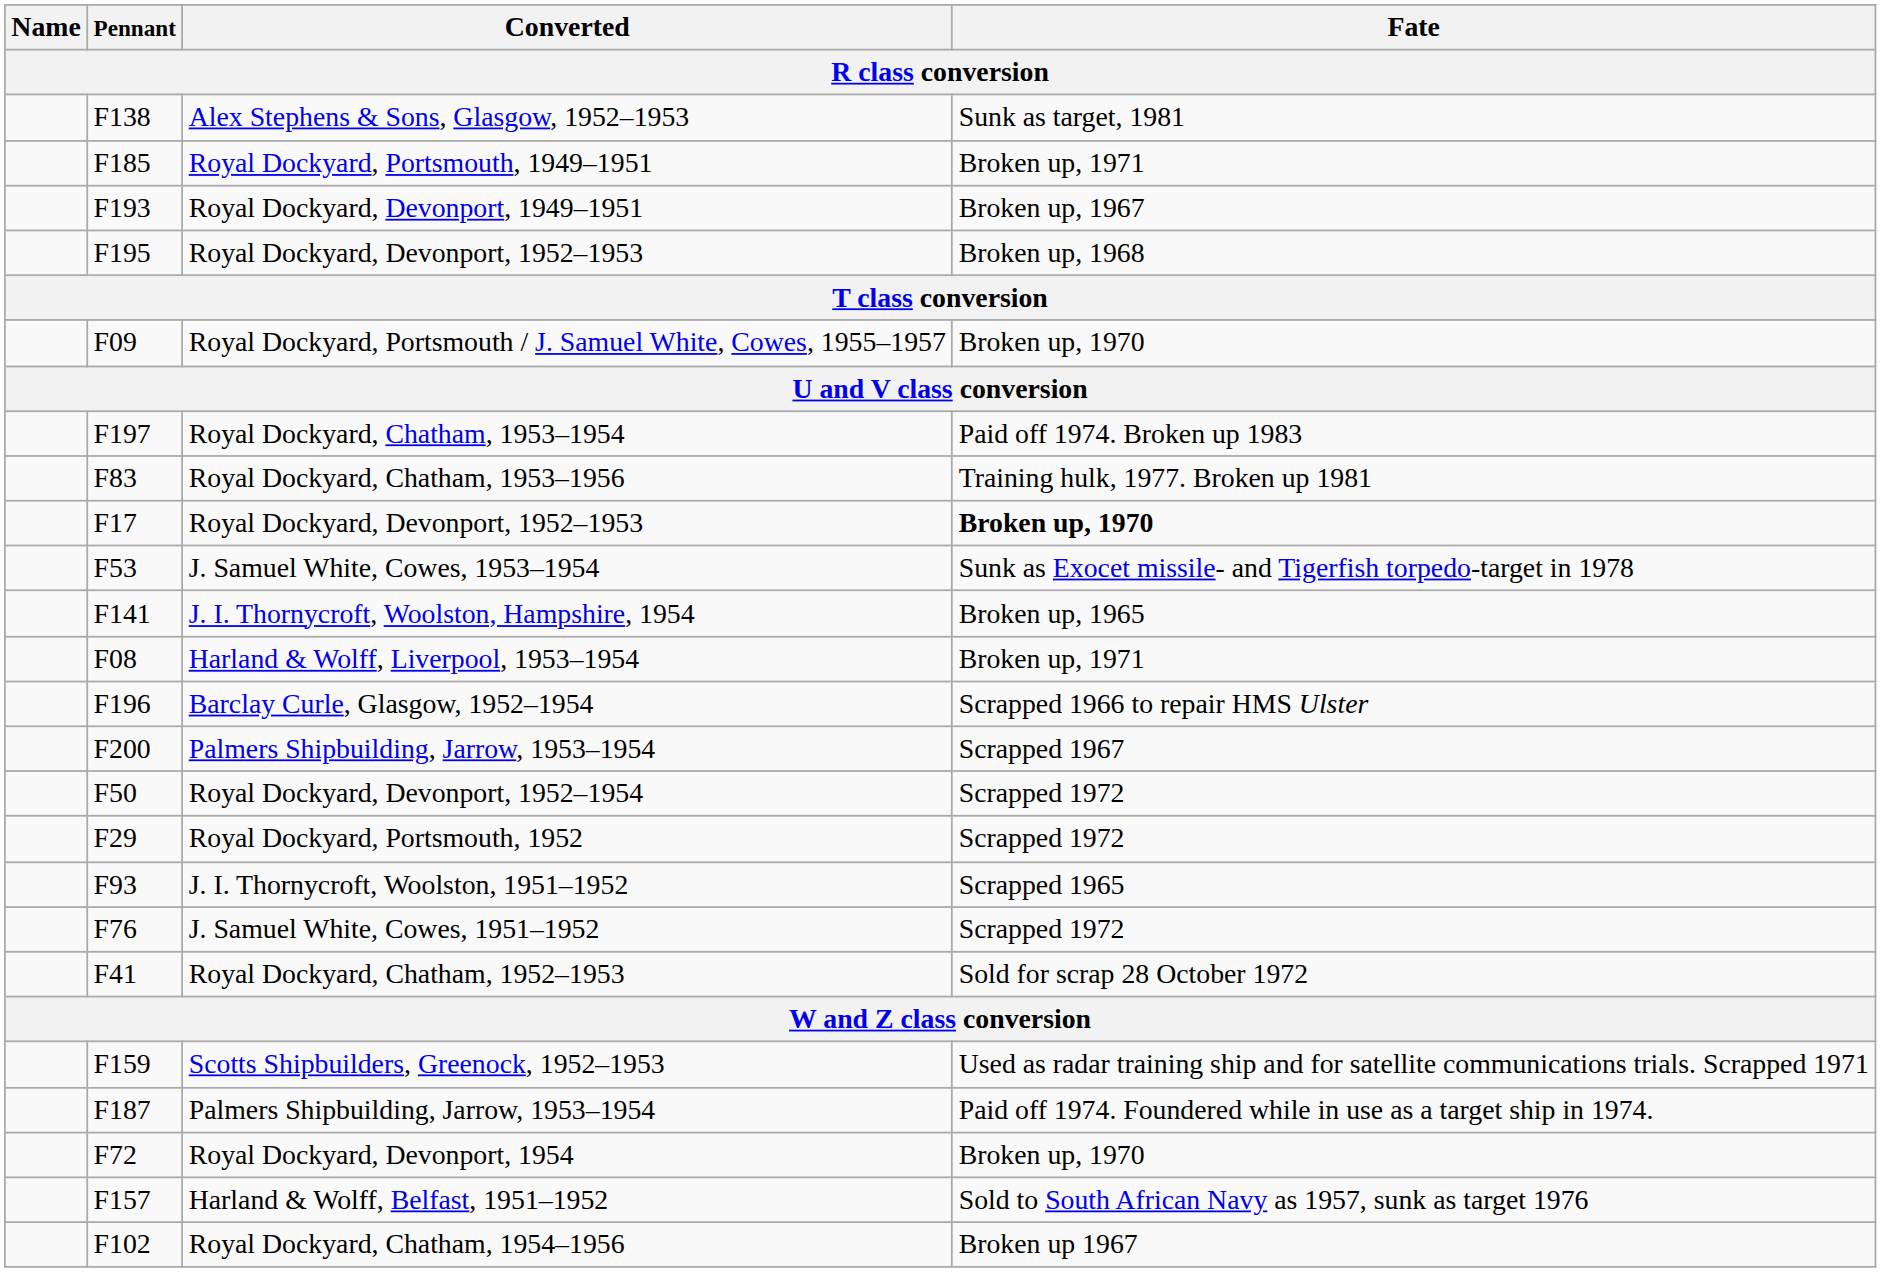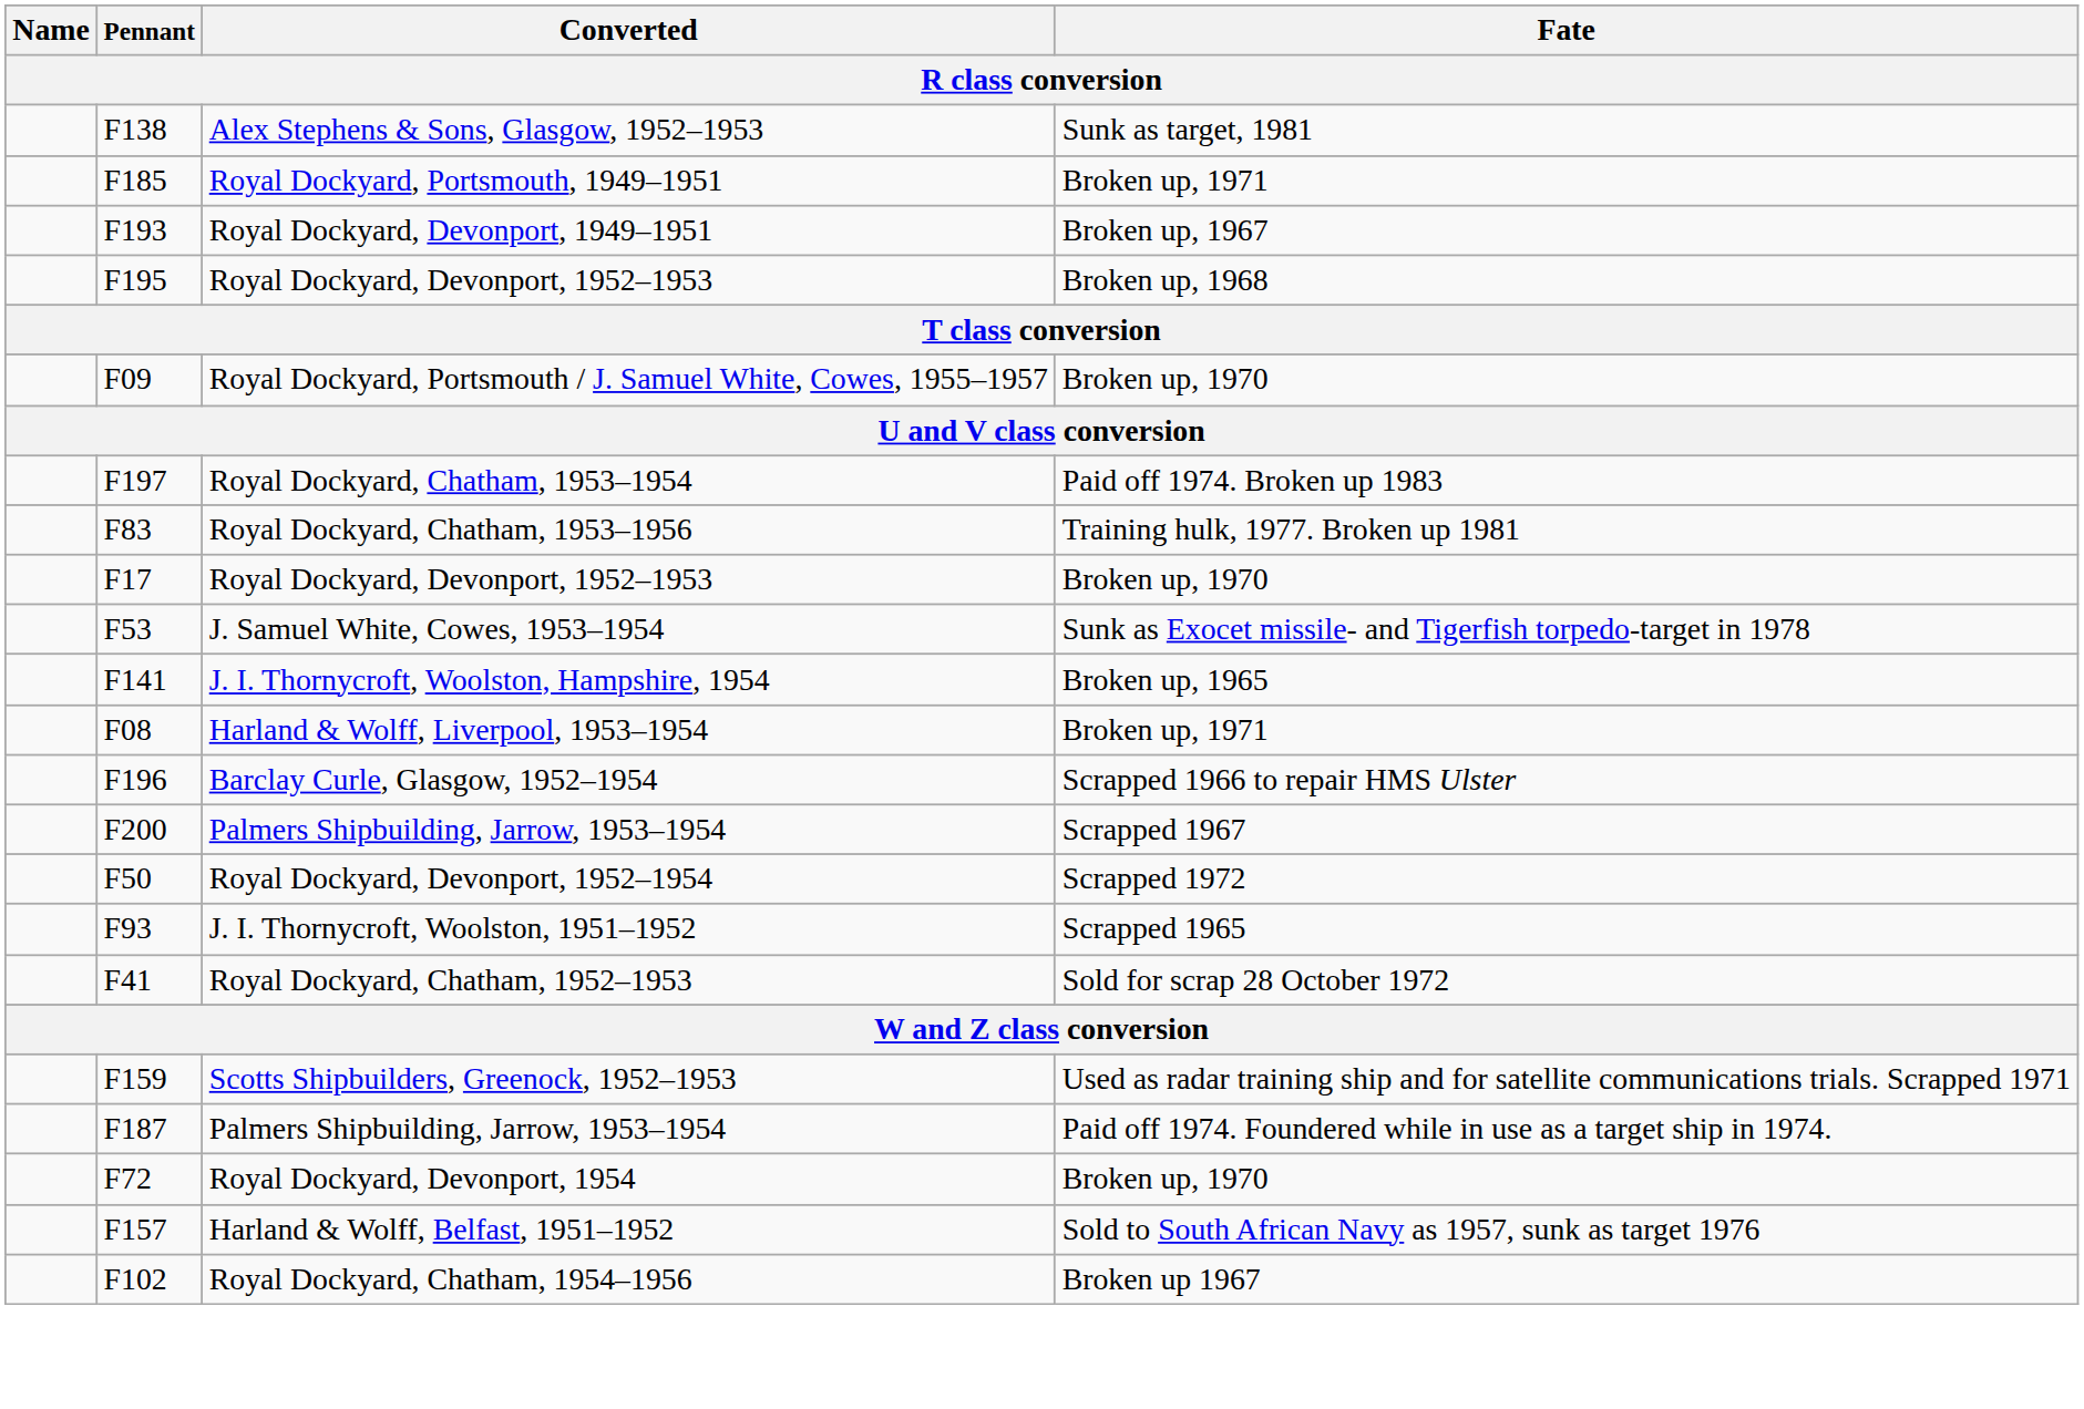 <table class="wikitable" style="font-size:97%;">
 <tr>
 <th>Name</th>
 <th><small>Pennant</small></th>
 <th>Converted</th>
 <th>Fate</th>
 </tr>
 <tr>
 <th colspan=4><a href='#'>R class</a> conversion</th>
 </tr>
 <tr>
 <td></td>
 <td>F138</td>
 <td><a href='#'>Alex Stephens & Sons</a>, <a href='#'>Glasgow</a>, 1952–1953</td>
 <td>Sunk as target, 1981</td>
 </tr>
 <tr>
 <td></td>
 <td>F185</td>
 <td><a href='#'>Royal Dockyard</a>, <a href='#'>Portsmouth</a>, 1949–1951</td>
 <td>Broken up, 1971</td>
 </tr>
 <tr>
 <td></td>
 <td>F193</td>
 <td>Royal Dockyard, <a href='#'>Devonport</a>, 1949–1951</td>
 <td>Broken up, 1967</td>
 </tr>
 <tr>
 <td></td>
 <td>F195</td>
 <td>Royal Dockyard, Devonport, 1952–1953</td>
 <td>Broken up, 1968</td>
 </tr>
 <tr>
 <th colspan=4><a href='#'>T class</a> conversion</th>
 </tr>
 <tr>
 <td></td>
 <td>F09</td>
 <td>Royal Dockyard, Portsmouth / <a href='#'>J. Samuel White</a>, <a href='#'>Cowes</a>, 1955–1957</td>
 <td>Broken up, 1970</td>
 </tr>
 <tr>
 <th colspan=4><a href='#'>U and V class</a> conversion</th>
 </tr>
 <tr>
 <td></td>
 <td>F197</td>
 <td>Royal Dockyard, <a href='#'>Chatham</a>, 1953–1954</td>
 <td>Paid off 1974. Broken up 1983</td>
 </tr>
 <tr>
 <td></td>
 <td>F83</td>
 <td>Royal Dockyard, Chatham, 1953–1956</td>
 <td>Training hulk, 1977. Broken up 1981</td>
 </tr>
 <tr>
 <td></td>
 <td>F17</td>
 <td>Royal Dockyard, Devonport, 1952–1953</td>
-<td><strong>Broken up, 1970</strong></td>
+<td>Broken up, 1970</td>
 </tr>
 <tr>
 <td></td>
 <td>F53</td>
 <td>J. Samuel White, Cowes, 1953–1954</td>
 <td>Sunk as <a href='#'>Exocet missile</a>- and <a href='#'>Tigerfish torpedo</a>-target in 1978</td>
 </tr>
 <tr>
 <td></td>
 <td>F141</td>
 <td><a href='#'>J. I. Thornycroft</a>, <a href='#'>Woolston, Hampshire</a>, 1954</td>
 <td>Broken up, 1965</td>
 </tr>
 <tr>
 <td></td>
 <td>F08</td>
 <td><a href='#'>Harland & Wolff</a>, <a href='#'>Liverpool</a>, 1953–1954</td>
 <td>Broken up, 1971</td>
 </tr>
 <tr>
 <td></td>
 <td>F196</td>
 <td><a href='#'>Barclay Curle</a>, Glasgow, 1952–1954</td>
 <td>Scrapped 1966 to repair HMS <em>Ulster</em></td>
 </tr>
 <tr>
 <td></td>
 <td>F200</td>
 <td><a href='#'>Palmers Shipbuilding</a>, <a href='#'>Jarrow</a>, 1953–1954</td>
 <td>Scrapped 1967</td>
 </tr>
 <tr>
 <td></td>
 <td>F50</td>
 <td>Royal Dockyard, Devonport, 1952–1954</td>
 <td>Scrapped 1972</td>
 </tr>
 <tr>
 <td></td>
-<td>F29</td>
-<td>Royal Dockyard, Portsmouth, 1952</td>
-<td>Scrapped 1972</td>
-</tr>
-<tr>
-<td></td>
 <td>F93</td>
 <td>J. I. Thornycroft, Woolston, 1951–1952</td>
 <td>Scrapped 1965</td>
-</tr>
-<tr>
-<td></td>
-<td>F76</td>
-<td>J. Samuel White, Cowes, 1951–1952</td>
-<td>Scrapped 1972</td>
 </tr>
 <tr>
 <td></td>
 <td>F41</td>
 <td>Royal Dockyard, Chatham, 1952–1953</td>
 <td>Sold for scrap 28 October 1972</td>
 </tr>
 <tr>
 <th colspan=4><a href='#'>W and Z class</a> conversion</th>
 </tr>
 <tr>
 <td></td>
 <td>F159</td>
 <td><a href='#'>Scotts Shipbuilders</a>, <a href='#'>Greenock</a>, 1952–1953</td>
 <td>Used as radar training ship and for satellite communications trials. Scrapped 1971</td>
 </tr>
 <tr>
 <td></td>
 <td>F187</td>
 <td>Palmers Shipbuilding, Jarrow, 1953–1954</td>
 <td>Paid off 1974. Foundered while in use as a target ship in 1974.</td>
 </tr>
 <tr>
 <td></td>
 <td>F72</td>
 <td>Royal Dockyard, Devonport, 1954</td>
 <td>Broken up, 1970</td>
 </tr>
 <tr>
 <td></td>
 <td>F157</td>
 <td>Harland & Wolff, <a href='#'>Belfast</a>, 1951–1952</td>
 <td>Sold to <a href='#'>South African Navy</a> as  1957, sunk as target 1976</td>
 </tr>
 <tr>
 <td></td>
 <td>F102</td>
 <td>Royal Dockyard, Chatham, 1954–1956</td>
 <td>Broken up 1967</td>
 </tr>
 </table>
